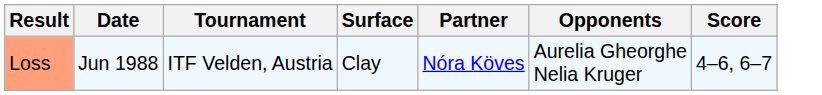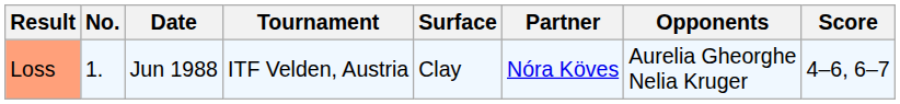 <table class="sortable wikitable" style=font-size:97%>
 <tr>
 <th>Result</th>
+<th>No.</th>
 <th>Date</th>
 <th>Tournament</th>
 <th>Surface</th>
 <th>Partner</th>
 <th>Opponents</th>
 <th>Score</th>
 </tr>
 <tr style="background:#f0f8ff;">
 <td style="background:#ffa07a;">Loss</td>
+<td>1.</td>
 <td>Jun 1988</td>
 <td>ITF Velden, Austria</td>
 <td>Clay</td>
 <td> <a href='#'>Nóra Köves</a></td>
 <td> Aurelia Gheorghe <br>  Nelia Kruger</td>
 <td>4–6, 6–7</td>
 </tr>
 </table>
